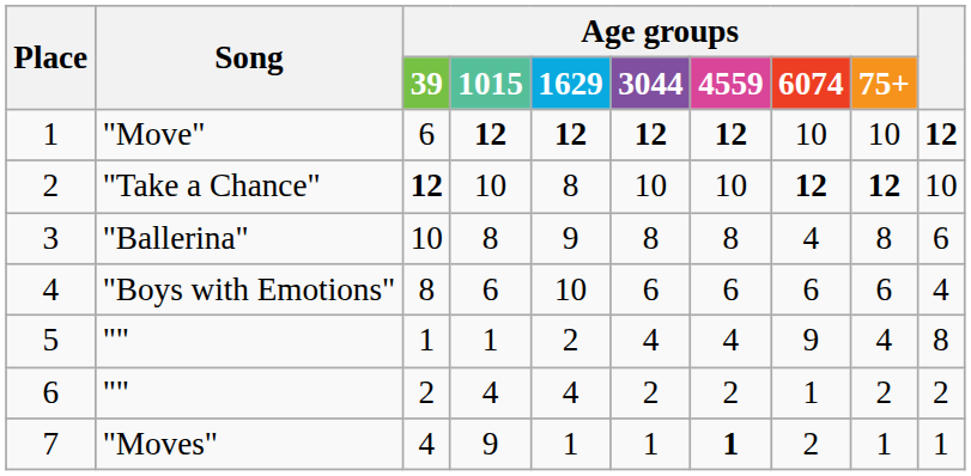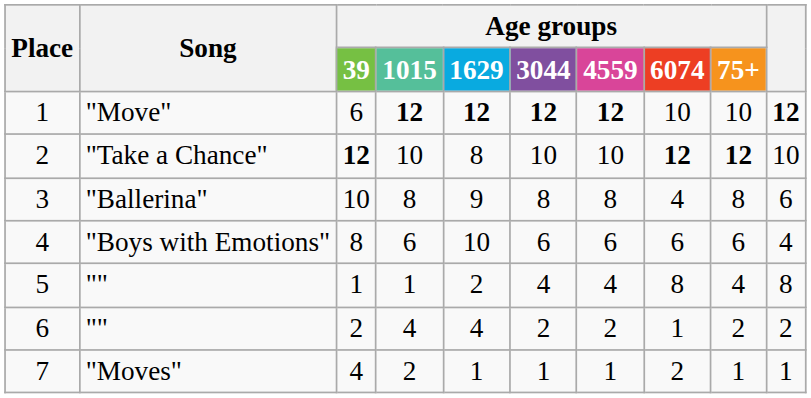 <table class="wikitable" style="margin: 1em auto 1em auto; text-align:center;">
 <tr>
 <th rowspan="2">Place</th>
 <th rowspan="2">Song</th>
 <th colspan="7">Age groups</th>
 <th rowspan="2"></th>
 </tr>
 <tr>
 <th style="background:#76C043;color:white;">39</th>
 <th style="background:#55BF9A;color:white;">1015</th>
 <th style="background:#09AAE0;color:white;">1629</th>
 <th style="background:#804F9F;color:white;">3044</th>
 <th style="background:#D94599;color:white;">4559</th>
 <th style="background:#ED3E23;color:white;">6074</th>
 <th style="background:#F6931D;color:white;">75+</th>
 </tr>
 <tr>
 <td>1</td>
 <td style="text-align:left;">"Move"</td>
 <td>6</td>
 <td><strong>12</strong></td>
 <td><strong>12</strong></td>
 <td><strong>12</strong></td>
 <td><strong>12</strong></td>
 <td>10</td>
 <td>10</td>
 <td><strong>12</strong></td>
 </tr>
 <tr>
 <td>2</td>
 <td style="text-align:left;">"Take a Chance"</td>
 <td><strong>12</strong></td>
 <td>10</td>
 <td>8</td>
 <td>10</td>
 <td>10</td>
 <td><strong>12</strong></td>
 <td><strong>12</strong></td>
 <td>10</td>
 </tr>
 <tr>
 <td>3</td>
 <td style="text-align:left;">"Ballerina"</td>
 <td>10</td>
 <td>8</td>
 <td>9</td>
 <td>8</td>
 <td>8</td>
 <td>4</td>
 <td>8</td>
 <td>6</td>
 </tr>
 <tr>
 <td>4</td>
 <td style="text-align:left;">"Boys with Emotions"</td>
 <td>8</td>
 <td>6</td>
 <td>10</td>
 <td>6</td>
 <td>6</td>
 <td>6</td>
 <td>6</td>
 <td>4</td>
 </tr>
 <tr>
 <td>5</td>
 <td style="text-align:left;">""</td>
 <td>1</td>
 <td>1</td>
 <td>2</td>
 <td>4</td>
 <td>4</td>
-<td>9</td>
+<td>8</td>
 <td>4</td>
 <td>8</td>
 </tr>
 <tr>
 <td>6</td>
 <td style="text-align:left;">""</td>
 <td>2</td>
 <td>4</td>
 <td>4</td>
 <td>2</td>
 <td>2</td>
 <td>1</td>
 <td>2</td>
 <td>2</td>
 </tr>
 <tr>
 <td>7</td>
 <td style="text-align:left;">"Moves"</td>
 <td>4</td>
-<td>9</td>
+<td>2</td>
 <td>1</td>
 <td>1</td>
-<td><strong>1</strong></td>
+<td>1</td>
 <td>2</td>
 <td>1</td>
 <td>1</td>
 </tr>
 </table>
